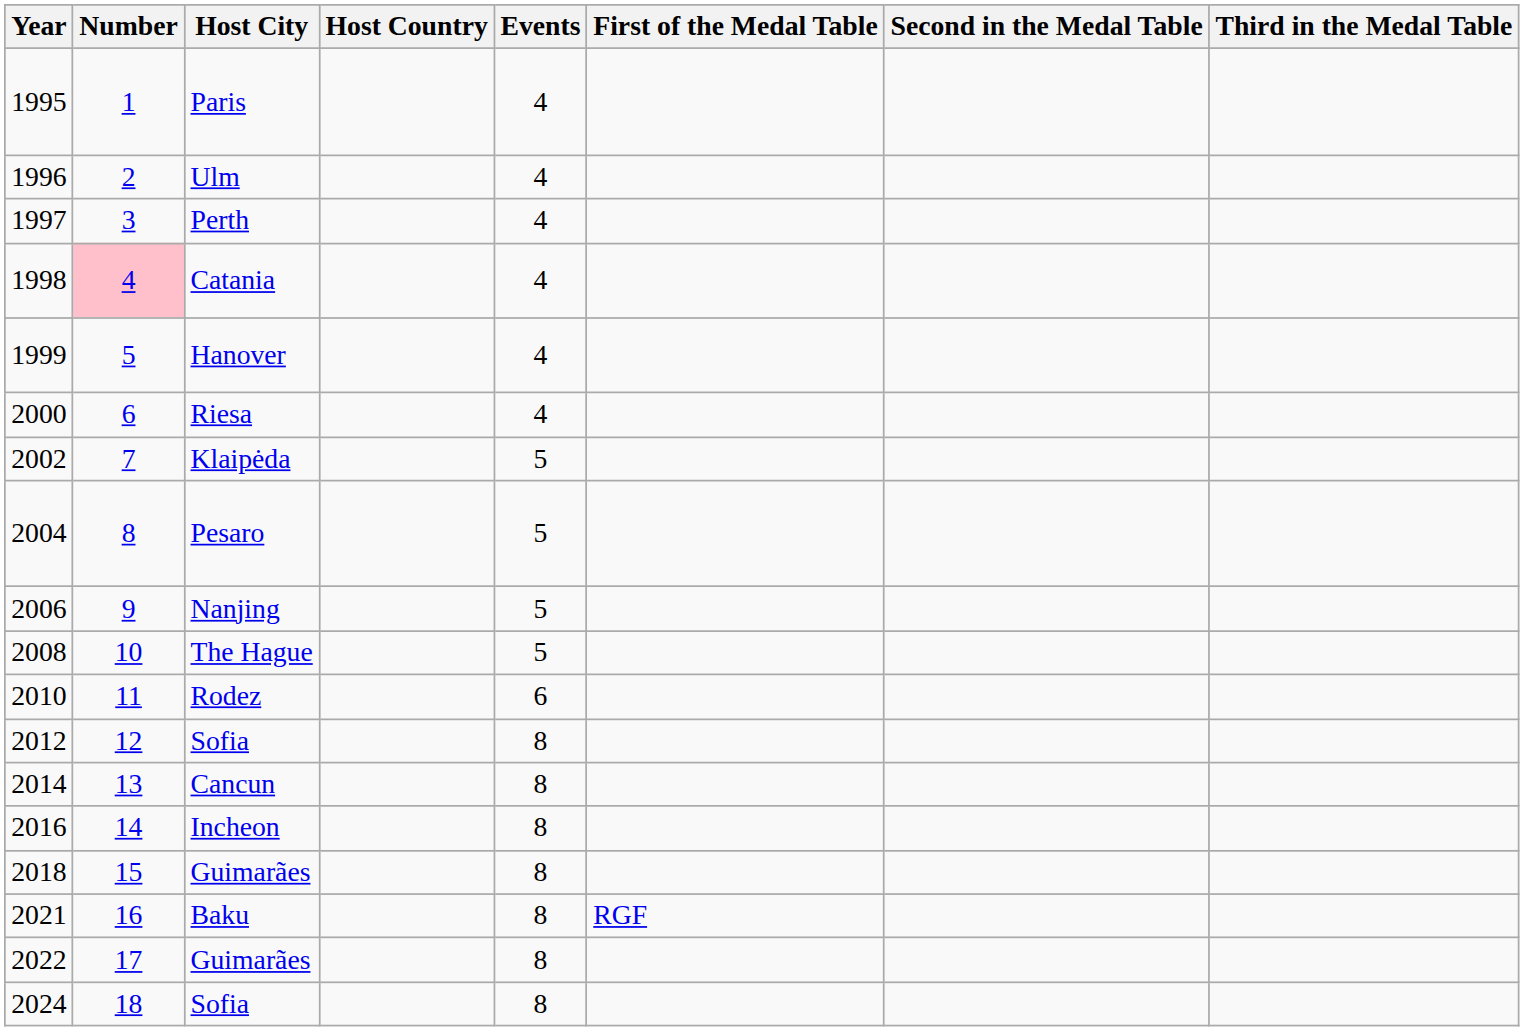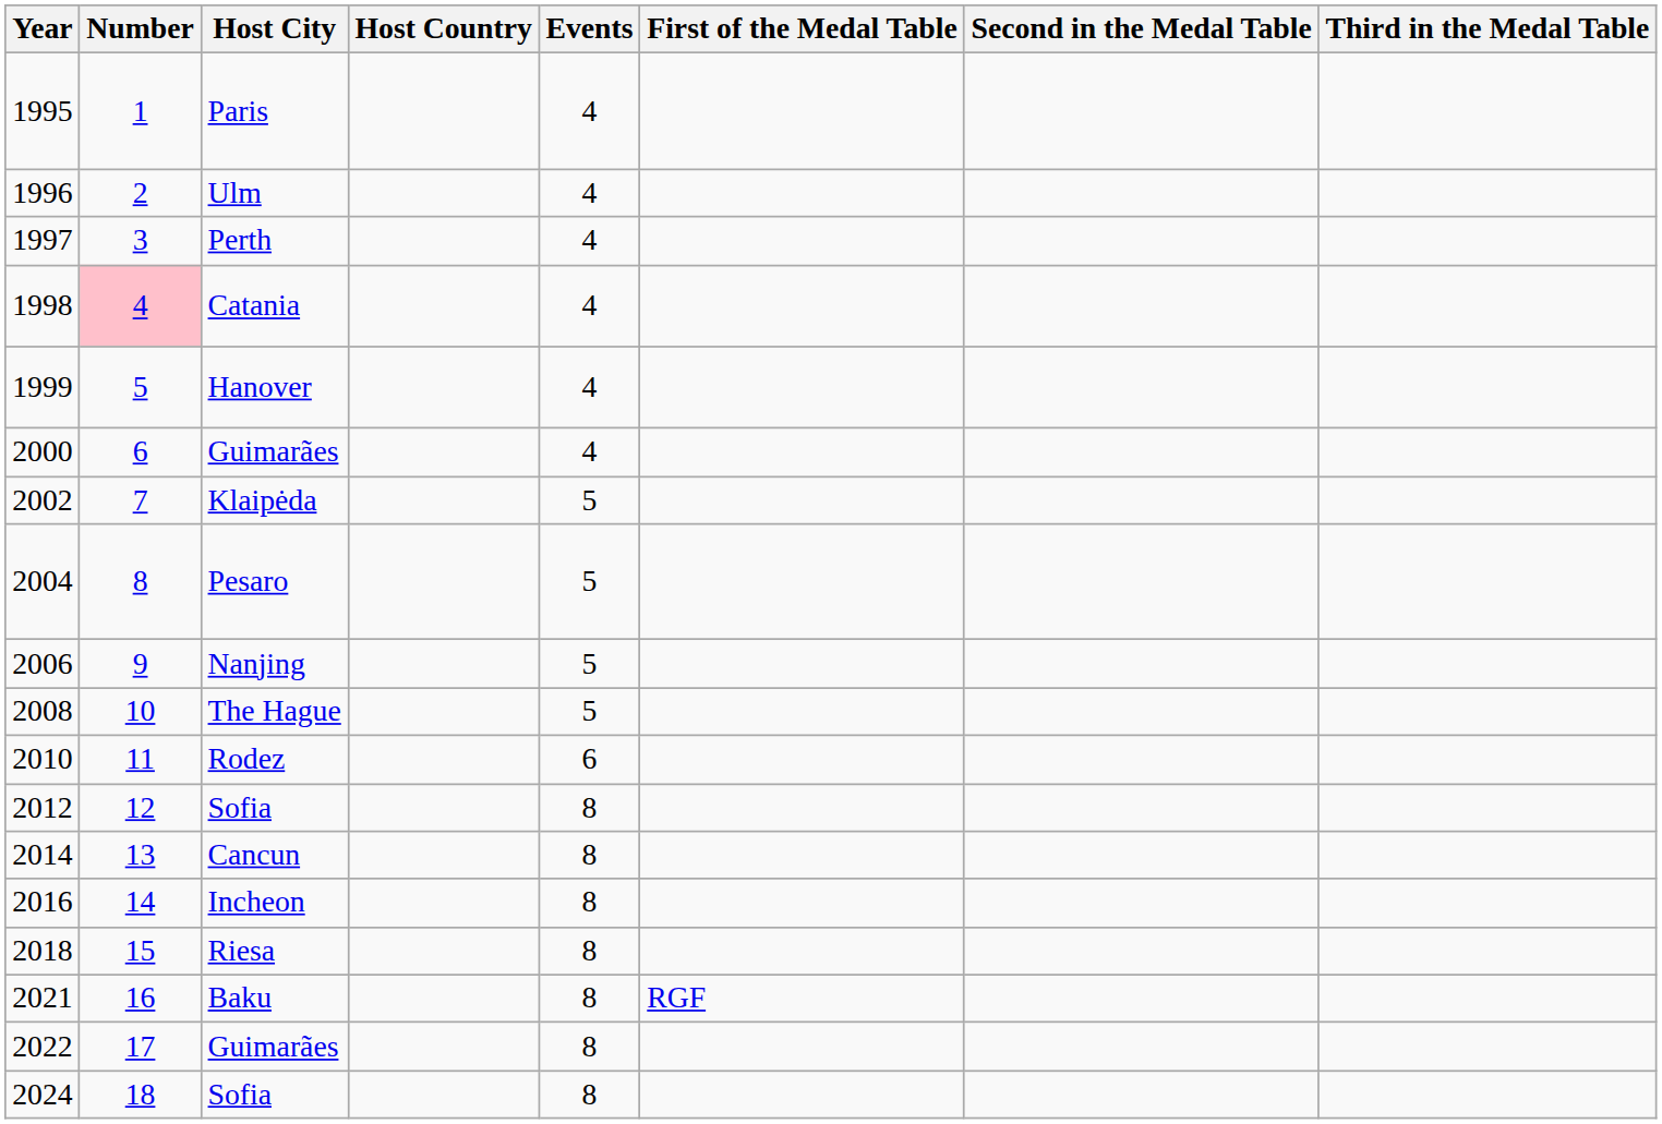 <table class="wikitable" style="border-collapse: collapse;">
 <tr bgcolor="efefef">
 <th>Year</th>
 <th>Number</th>
 <th>Host City</th>
 <th>Host Country</th>
 <th>Events</th>
 <th>First of the Medal Table</th>
 <th>Second in the Medal Table</th>
 <th>Third in the Medal Table</th>
 </tr>
 <tr>
 <td align=center>1995</td>
 <td align=center><a href='#'>1</a></td>
 <td><a href='#'>Paris</a></td>
 <td></td>
 <td align=center>4</td>
 <td></td>
 <td></td>
 <td><br><br><br></td>
 </tr>
 <tr>
 <td align=center>1996</td>
 <td align=center><a href='#'>2</a></td>
 <td><a href='#'>Ulm</a></td>
 <td></td>
 <td align=center>4</td>
 <td></td>
 <td></td>
 <td><br></td>
 </tr>
 <tr>
 <td align=center>1997</td>
 <td align=center><a href='#'>3</a></td>
 <td><a href='#'>Perth</a></td>
 <td></td>
 <td align=center>4</td>
 <td></td>
 <td></td>
 <td><br></td>
 </tr>
 <tr>
 <td align=center>1998</td>
 <td align=center style="background: pink;"><a href='#'>4</a></td>
 <td><a href='#'>Catania</a></td>
 <td></td>
 <td align=center>4</td>
 <td></td>
 <td><br><br></td>
 <td></td>
 </tr>
 <tr>
 <td align=center>1999</td>
 <td align=center><a href='#'>5</a></td>
 <td><a href='#'>Hanover</a></td>
 <td></td>
 <td align=center>4</td>
 <td></td>
 <td><br><br></td>
 <td></td>
 </tr>
 <tr>
 <td align=center>2000</td>
 <td align=center><a href='#'>6</a></td>
-<td><a href='#'>Riesa</a></td>
+<td><a href='#'>Guimarães</a></td>
 <td></td>
 <td align=center>4</td>
 <td></td>
 <td></td>
 <td></td>
 </tr>
 <tr>
 <td align=center>2002</td>
 <td align=center><a href='#'>7</a></td>
 <td><a href='#'>Klaipėda</a></td>
 <td></td>
 <td align=center>5</td>
 <td></td>
 <td><br></td>
 <td></td>
 </tr>
 <tr>
 <td align=center>2004</td>
 <td align=center><a href='#'>8</a></td>
 <td><a href='#'>Pesaro</a></td>
 <td></td>
 <td align=center>5</td>
 <td></td>
 <td><br><br><br></td>
 <td></td>
 </tr>
 <tr>
 <td align=center>2006</td>
 <td align=center><a href='#'>9</a></td>
 <td><a href='#'>Nanjing</a></td>
 <td></td>
 <td align=center>5</td>
 <td></td>
 <td></td>
 <td></td>
 </tr>
 <tr>
 <td align=center>2008</td>
 <td align=center><a href='#'>10</a></td>
 <td><a href='#'>The Hague</a></td>
 <td></td>
 <td align=center>5</td>
 <td></td>
 <td></td>
 <td></td>
 </tr>
 <tr>
 <td align=center>2010</td>
 <td align=center><a href='#'>11</a></td>
 <td><a href='#'>Rodez</a></td>
 <td></td>
 <td align=center>6</td>
 <td></td>
 <td></td>
 <td></td>
 </tr>
 <tr>
 <td align=center>2012</td>
 <td align=center><a href='#'>12</a></td>
 <td><a href='#'>Sofia</a></td>
 <td></td>
 <td align=center>8</td>
 <td></td>
 <td></td>
 <td></td>
 </tr>
 <tr>
 <td align=center>2014</td>
 <td align=center><a href='#'>13</a></td>
 <td><a href='#'>Cancun</a></td>
 <td></td>
 <td align=center>8</td>
 <td></td>
 <td></td>
 <td></td>
 </tr>
 <tr>
 <td align=center>2016</td>
 <td align=center><a href='#'>14</a></td>
 <td><a href='#'>Incheon</a></td>
 <td></td>
 <td align=center>8</td>
 <td></td>
 <td></td>
 <td></td>
 </tr>
 <tr>
 <td align=center>2018</td>
 <td align=center><a href='#'>15</a></td>
-<td><a href='#'>Guimarães</a></td>
+<td><a href='#'>Riesa</a></td>
 <td></td>
 <td align=center>8</td>
 <td></td>
 <td></td>
 <td></td>
 </tr>
 <tr>
 <td align=center>2021</td>
 <td align=center><a href='#'>16</a></td>
 <td><a href='#'>Baku</a></td>
 <td></td>
 <td align=center>8</td>
 <td><a href='#'>RGF</a></td>
 <td></td>
 <td></td>
 </tr>
 <tr>
 <td align=center>2022</td>
 <td align=center><a href='#'>17</a></td>
 <td><a href='#'>Guimarães</a></td>
 <td></td>
 <td align=center>8</td>
 <td></td>
 <td></td>
 <td></td>
 </tr>
 <tr>
 <td align=center>2024</td>
 <td align=center><a href='#'>18</a></td>
 <td><a href='#'>Sofia</a></td>
 <td></td>
 <td align=center>8</td>
 <td></td>
 <td></td>
 <td></td>
 </tr>
 </table>
